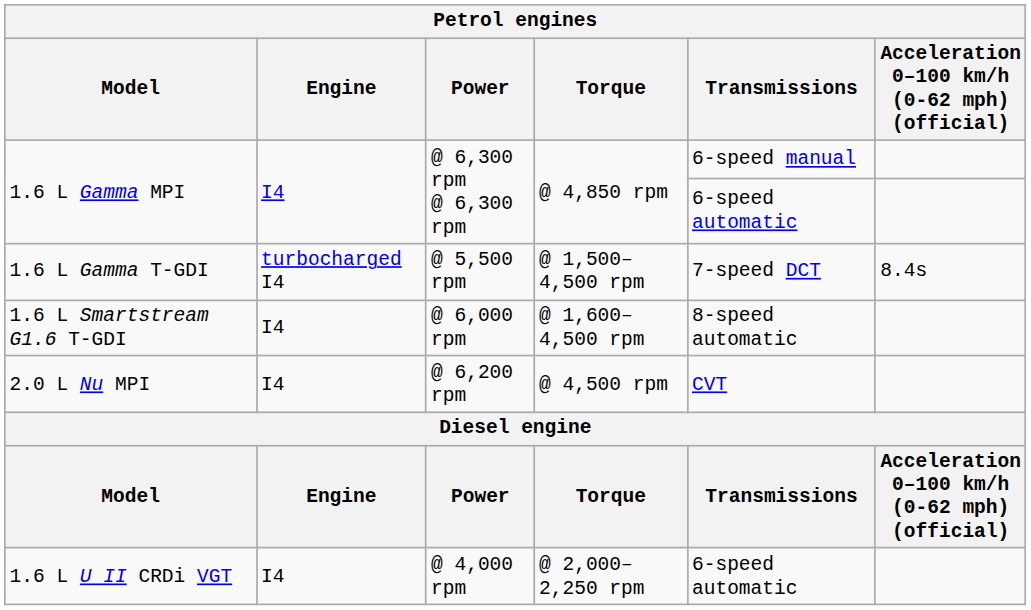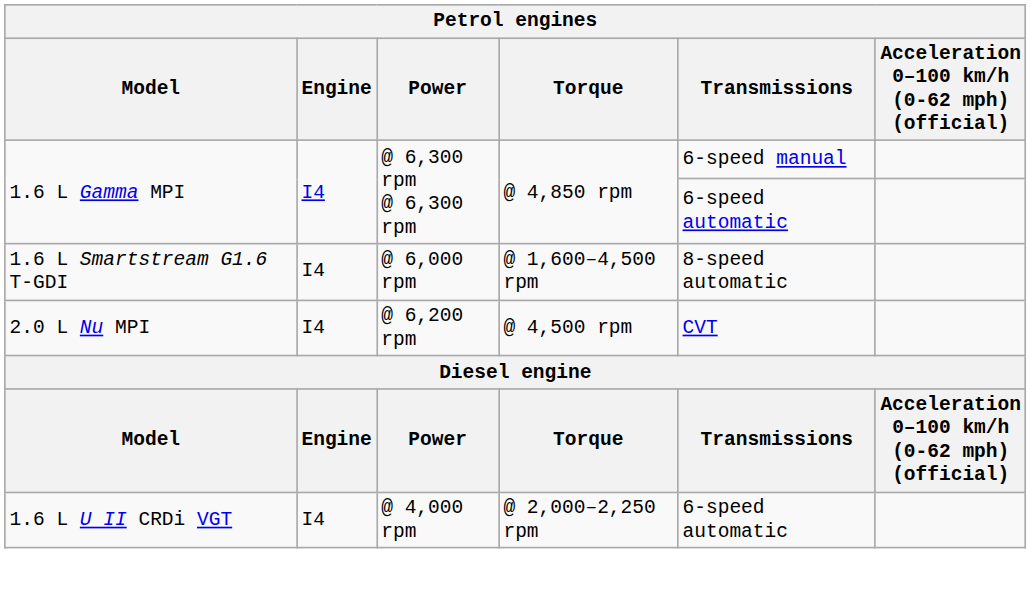 <table class="wikitable" style="text-align:left; font-size:90%;">
 <tr>
 <th colspan="6" style="text-align:center">Petrol engines</th>
 </tr>
 <tr>
 <th>Model</th>
 <th>Engine</th>
 <th>Power</th>
 <th>Torque</th>
 <th>Transmissions</th>
 <th>Acceleration<br>0–100 km/h<br>(0-62 mph)<br>(official)</th>
 </tr>
 <tr>
 <td rowspan="2">1.6 L <em><a href='#'>Gamma</a></em> MPI</td>
 <td rowspan="2"> <a href='#'>I4</a></td>
 <td rowspan="2"> @ 6,300 rpm<br> @ 6,300 rpm</td>
 <td rowspan="2"> @ 4,850 rpm</td>
 <td>6-speed <a href='#'>manual</a></td>
 <td></td>
 </tr>
 <tr>
 <td>6-speed <a href='#'>automatic</a></td>
 <td></td>
-</tr>
-<tr>
-<td>1.6 L <em>Gamma</em> T-GDI</td>
-<td> <a href='#'>turbocharged</a> I4</td>
-<td> @ 5,500 rpm</td>
-<td> @ 1,500–4,500 rpm</td>
-<td>7-speed <a href='#'>DCT</a></td>
-<td>8.4s</td>
 </tr>
 <tr>
 <td>1.6 L <em>Smartstream G1.6</em> T-GDI</td>
 <td> I4</td>
 <td> @ 6,000 rpm</td>
 <td> @ 1,600–4,500 rpm</td>
 <td>8-speed automatic</td>
 <td></td>
 </tr>
 <tr>
 <td>2.0 L <em><a href='#'>Nu</a></em> MPI</td>
 <td> I4</td>
 <td> @ 6,200 rpm</td>
 <td> @ 4,500 rpm</td>
 <td><a href='#'>CVT</a></td>
 <td></td>
 </tr>
 <tr>
 <th colspan="6" style="text-align:center">Diesel engine</th>
 </tr>
 <tr>
 <th>Model</th>
 <th>Engine</th>
 <th>Power</th>
 <th>Torque</th>
 <th>Transmissions</th>
 <th>Acceleration<br>0–100 km/h<br>(0-62 mph)<br>(official)</th>
 </tr>
 <tr>
 <td>1.6 L <em><a href='#'>U II</a></em> CRDi <a href='#'>VGT</a></td>
 <td> I4</td>
 <td> @ 4,000 rpm</td>
 <td> @ 2,000–2,250 rpm</td>
 <td>6-speed automatic</td>
 <td></td>
 </tr>
 </table>
